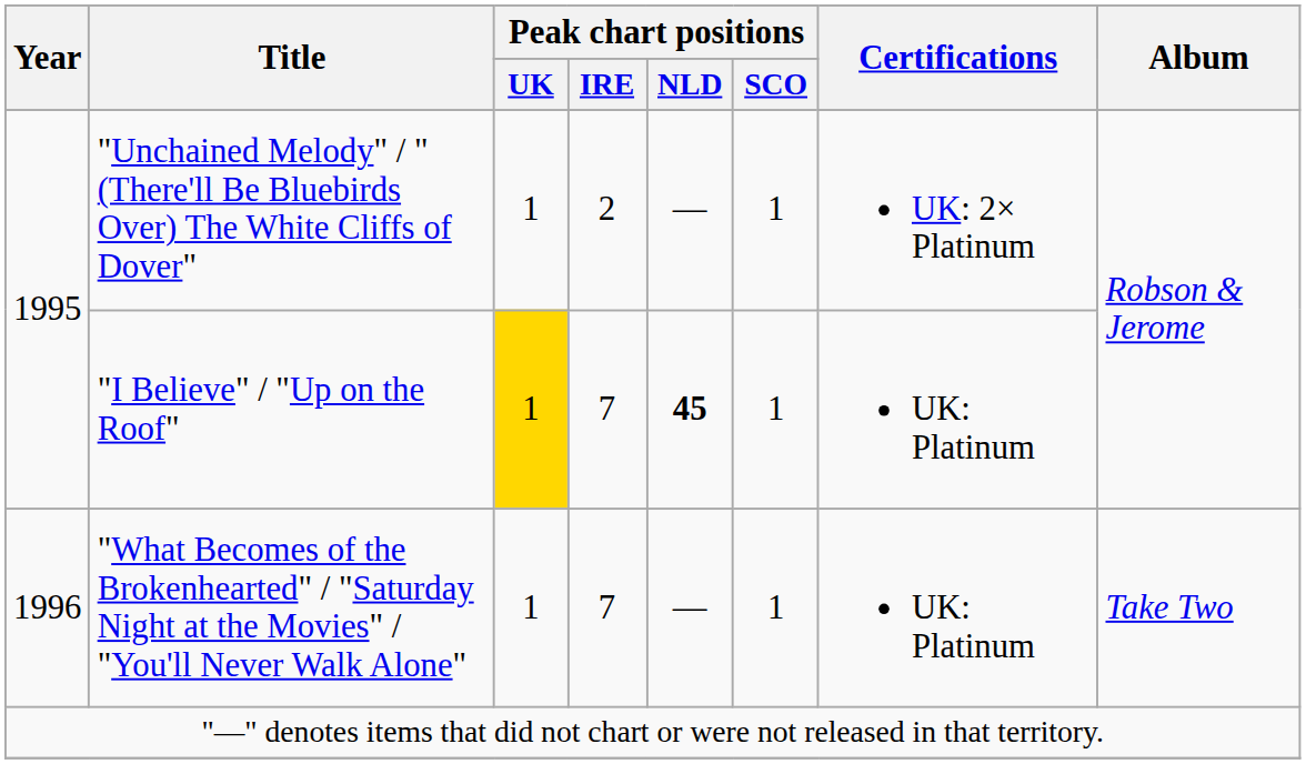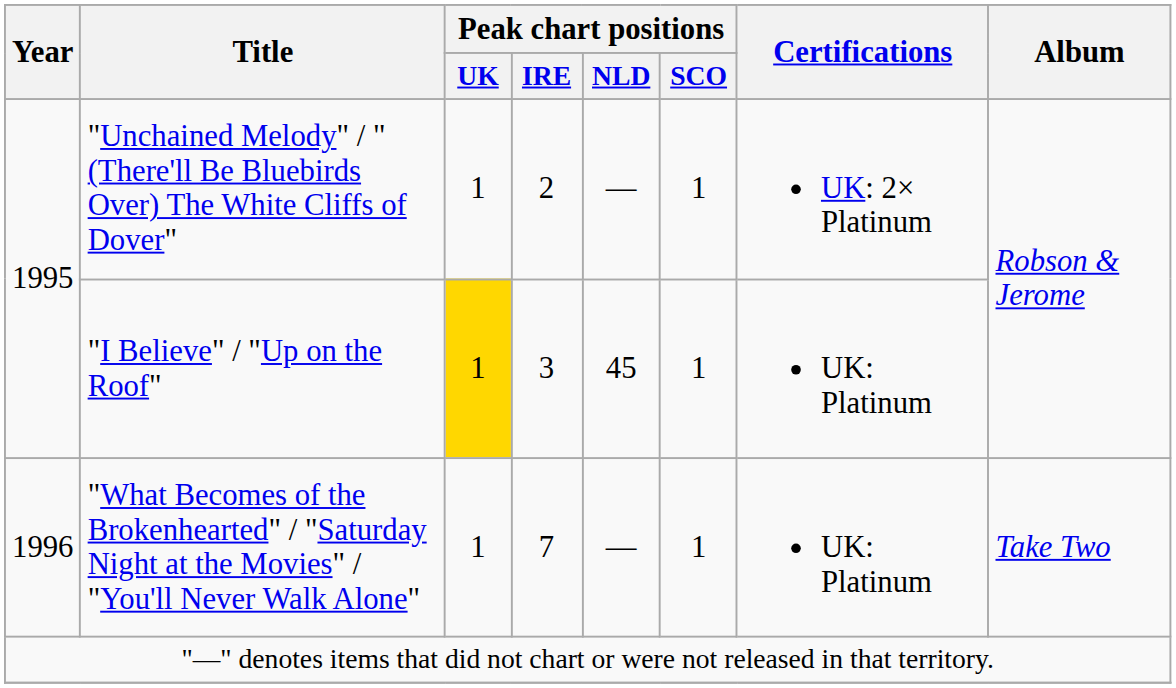 <table class="wikitable">
 <tr>
 <th rowspan="2" style="width:2em;">Year</th>
 <th rowspan="2" style="width:25em;">Title</th>
 <th colspan="4">Peak chart positions</th>
 <th rowspan="2" style="width:12em;"><a href='#'>Certifications</a></th>
 <th rowspan="2" style="width:12em;">Album</th>
 </tr>
 <tr>
 <th style="width:3em;font-size:90%;"><a href='#'>UK</a><br></th>
 <th style="width:3em;font-size:90%;"><a href='#'>IRE</a><br></th>
 <th style="width:3em;font-size:90%;"><a href='#'>NLD</a><br></th>
 <th style="width:3em;font-size:90%;"><a href='#'>SCO</a><br></th>
 </tr>
 <tr>
 <td rowspan="2">1995</td>
 <td>"<a href='#'>Unchained Melody</a>" / "<a href='#'>(There'll Be Bluebirds Over) The White Cliffs of Dover</a>"</td>
 <td align="center">1</td>
 <td align="center">2</td>
 <td align="center">—</td>
 <td align="center">1</td>
 <td><br><ul><li><a href='#'>UK</a>: 2× Platinum</li></ul></td>
 <td align="left" rowspan="2"><em><a href='#'>Robson & Jerome</a></em></td>
 </tr>
 <tr>
 <td>"<a href='#'>I Believe</a>" / "<a href='#'>Up on the Roof</a>"</td>
 <td align="center" style="background: gold;">1</td>
-<td align="center">7</td>
-<td align="center"><strong>45</strong></td>
+<td align="center">3</td>
+<td align="center">45</td>
 <td align="center">1</td>
 <td><br><ul><li>UK: Platinum</li></ul></td>
 </tr>
 <tr>
 <td>1996</td>
 <td>"<a href='#'>What Becomes of the Brokenhearted</a>" / "<a href='#'>Saturday Night at the Movies</a>" / "<a href='#'>You'll Never Walk Alone</a>"</td>
 <td align="center">1</td>
 <td align="center">7</td>
 <td align="center">—</td>
 <td align="center">1</td>
 <td><br><ul><li>UK: Platinum</li></ul></td>
 <td align="left"><em><a href='#'>Take Two</a></em></td>
 </tr>
 <tr>
 <td align="center" colspan="15" style="font-size:90%">"—" denotes items that did not chart or were not released in that territory.</td>
 </tr>
 <tr>
 </tr>
 </table>
